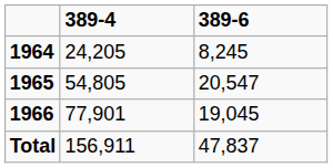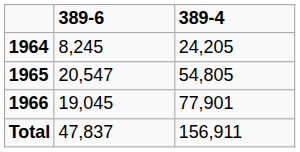 <table class="wikitable">
 <tr>
 <td></td>
+<td scope="col" style="width: 100px;"><strong>389-6</strong></td>
 <td scope="col" style="width: 100px;"><strong>389-4</strong></td>
-<td scope="col" style="width: 100px;"><strong>389-6</strong></td>
 </tr>
 <tr>
 <td><strong>1964</strong></td>
+<td>8,245</td>
 <td>24,205</td>
-<td>8,245</td>
 </tr>
 <tr>
 <td><strong>1965</strong></td>
+<td>20,547</td>
 <td>54,805</td>
-<td>20,547</td>
 </tr>
 <tr>
 <td><strong>1966</strong></td>
+<td>19,045</td>
 <td>77,901</td>
-<td>19,045</td>
 </tr>
 <tr>
 <td><strong>Total</strong></td>
+<td>47,837</td>
 <td>156,911</td>
-<td>47,837</td>
 </tr>
 </table>
